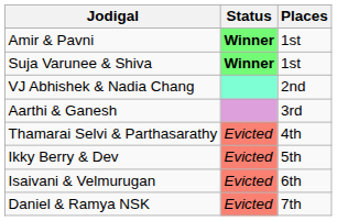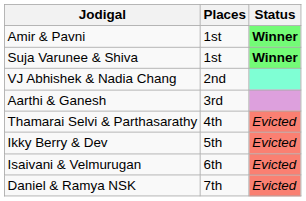 <table class="wikitable">
 <tr>
 <th>Jodigal</th>
+<th>Places</th>
 <th>Status</th>
-<th>Places</th>
 </tr>
 <tr>
 <td>Amir & Pavni</td>
+<td>1st</td>
 <td style="background:#73FB76;"><strong>Winner</strong></td>
-<td>1st</td>
 </tr>
 <tr>
 <td>Suja Varunee & Shiva</td>
+<td>1st</td>
 <td style="background:#73FB76;"><strong>Winner</strong></td>
-<td>1st</td>
 </tr>
 <tr>
 <td>VJ Abhishek & Nadia Chang</td>
+<td>2nd</td>
 <td style="background:#7FFFD4;"><strong><em></em></strong></td>
-<td>2nd</td>
 </tr>
 <tr>
 <td>Aarthi & Ganesh</td>
+<td>3rd</td>
 <td style="background:#DDA0DD;"><strong><em></em></strong></td>
-<td>3rd</td>
 </tr>
 <tr>
 <td>Thamarai Selvi & Parthasarathy</td>
+<td>4th</td>
 <td style="background:#FA8072"><em>Evicted</em></td>
-<td>4th</td>
 </tr>
 <tr>
 <td>Ikky Berry & Dev</td>
+<td>5th</td>
 <td style="background:#FA8072"><em>Evicted</em></td>
-<td>5th</td>
 </tr>
 <tr>
 <td>Isaivani & Velmurugan</td>
+<td>6th</td>
 <td style="background:#FA8072"><em>Evicted</em></td>
-<td>6th</td>
 </tr>
 <tr>
 <td>Daniel & Ramya NSK</td>
+<td>7th</td>
 <td style="background:salmon"><em>Evicted</em></td>
-<td>7th</td>
 </tr>
 </table>
